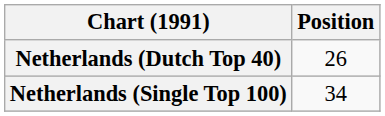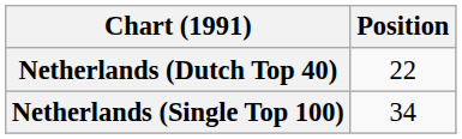 <table class="wikitable sortable plainrowheaders" style="text-align:center">
 <tr>
 <th>Chart (1991)</th>
 <th>Position</th>
 </tr>
 <tr>
 <th scope="row">Netherlands (Dutch Top 40)</th>
-<td>26</td>
+<td>22</td>
 </tr>
 <tr>
 <th scope="row">Netherlands (Single Top 100)</th>
 <td>34</td>
 </tr>
 </table>
